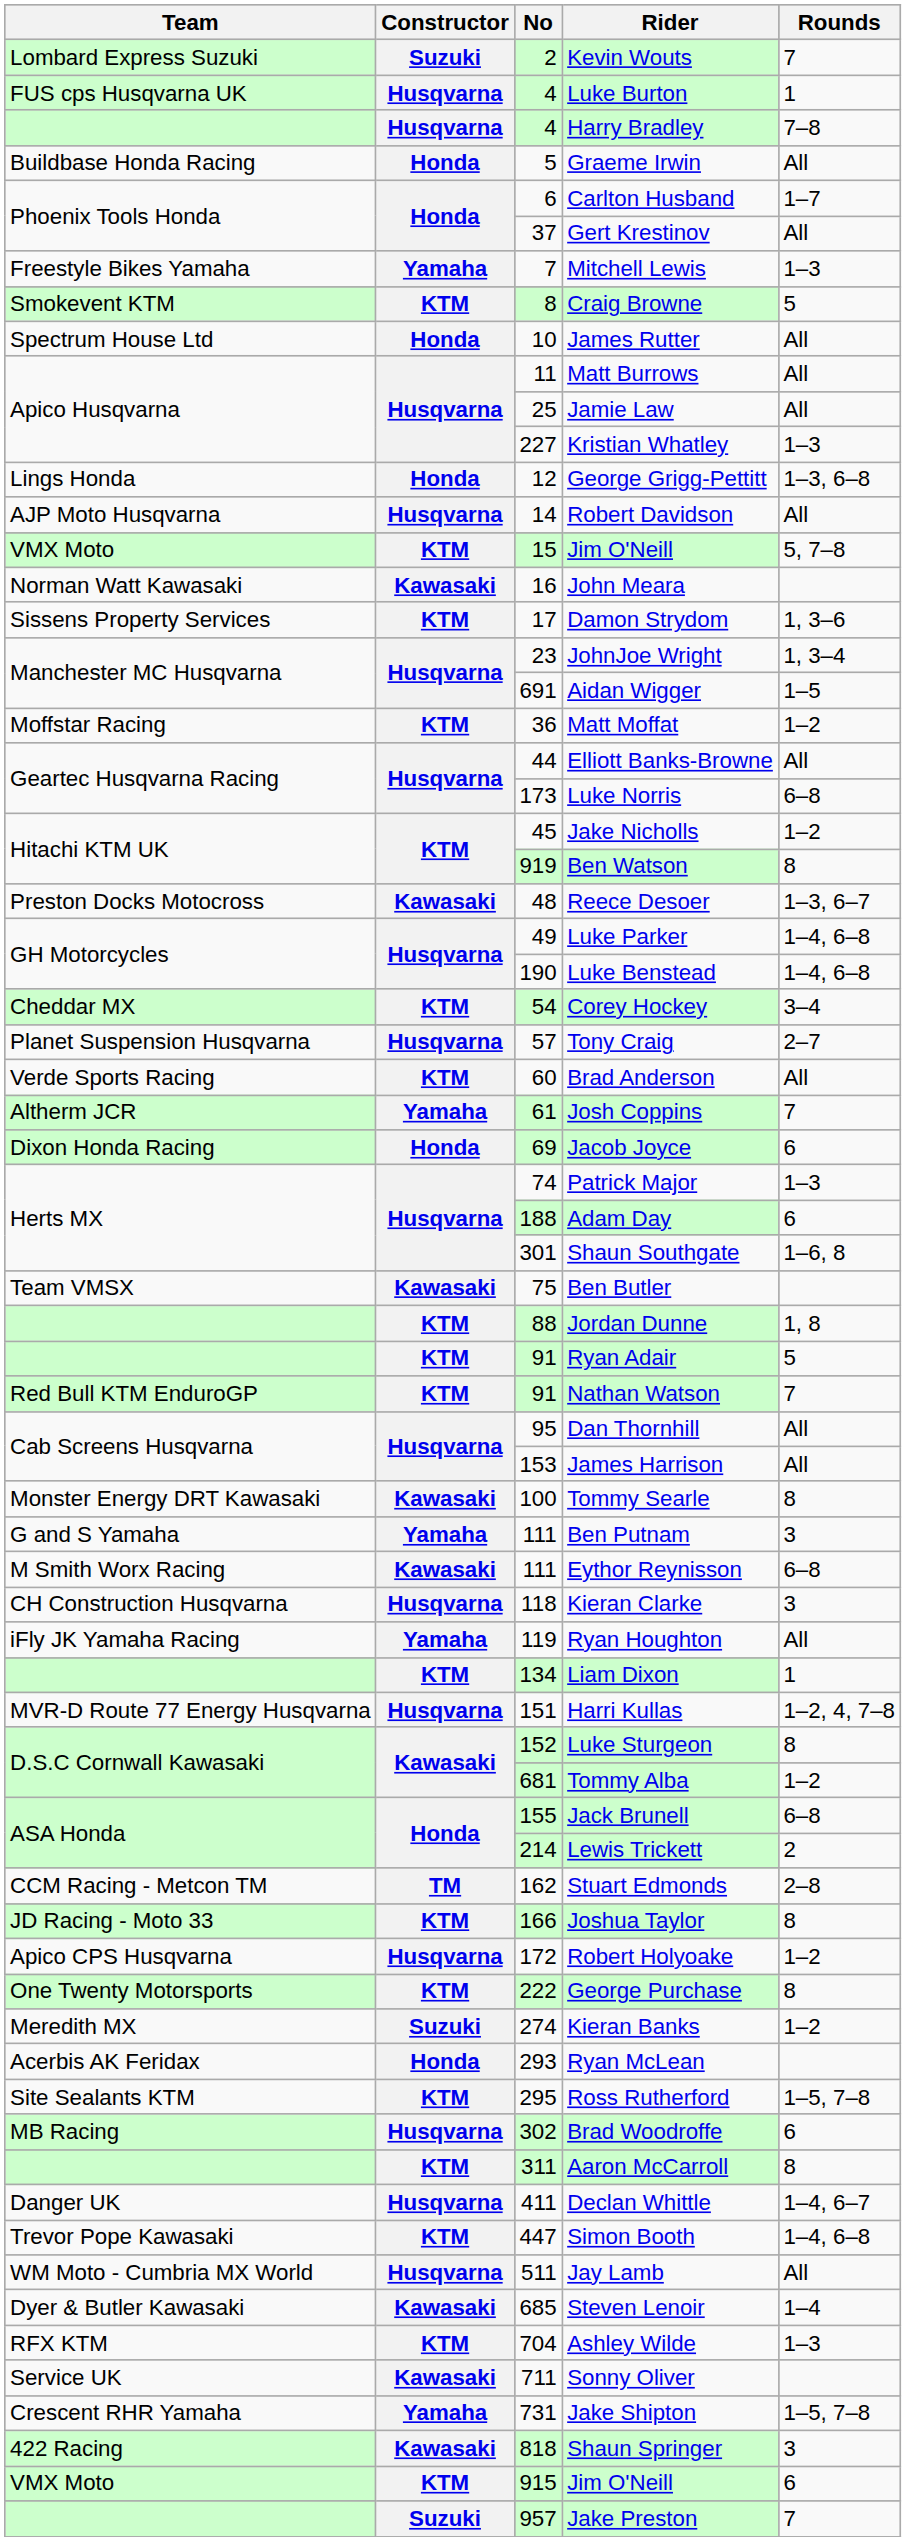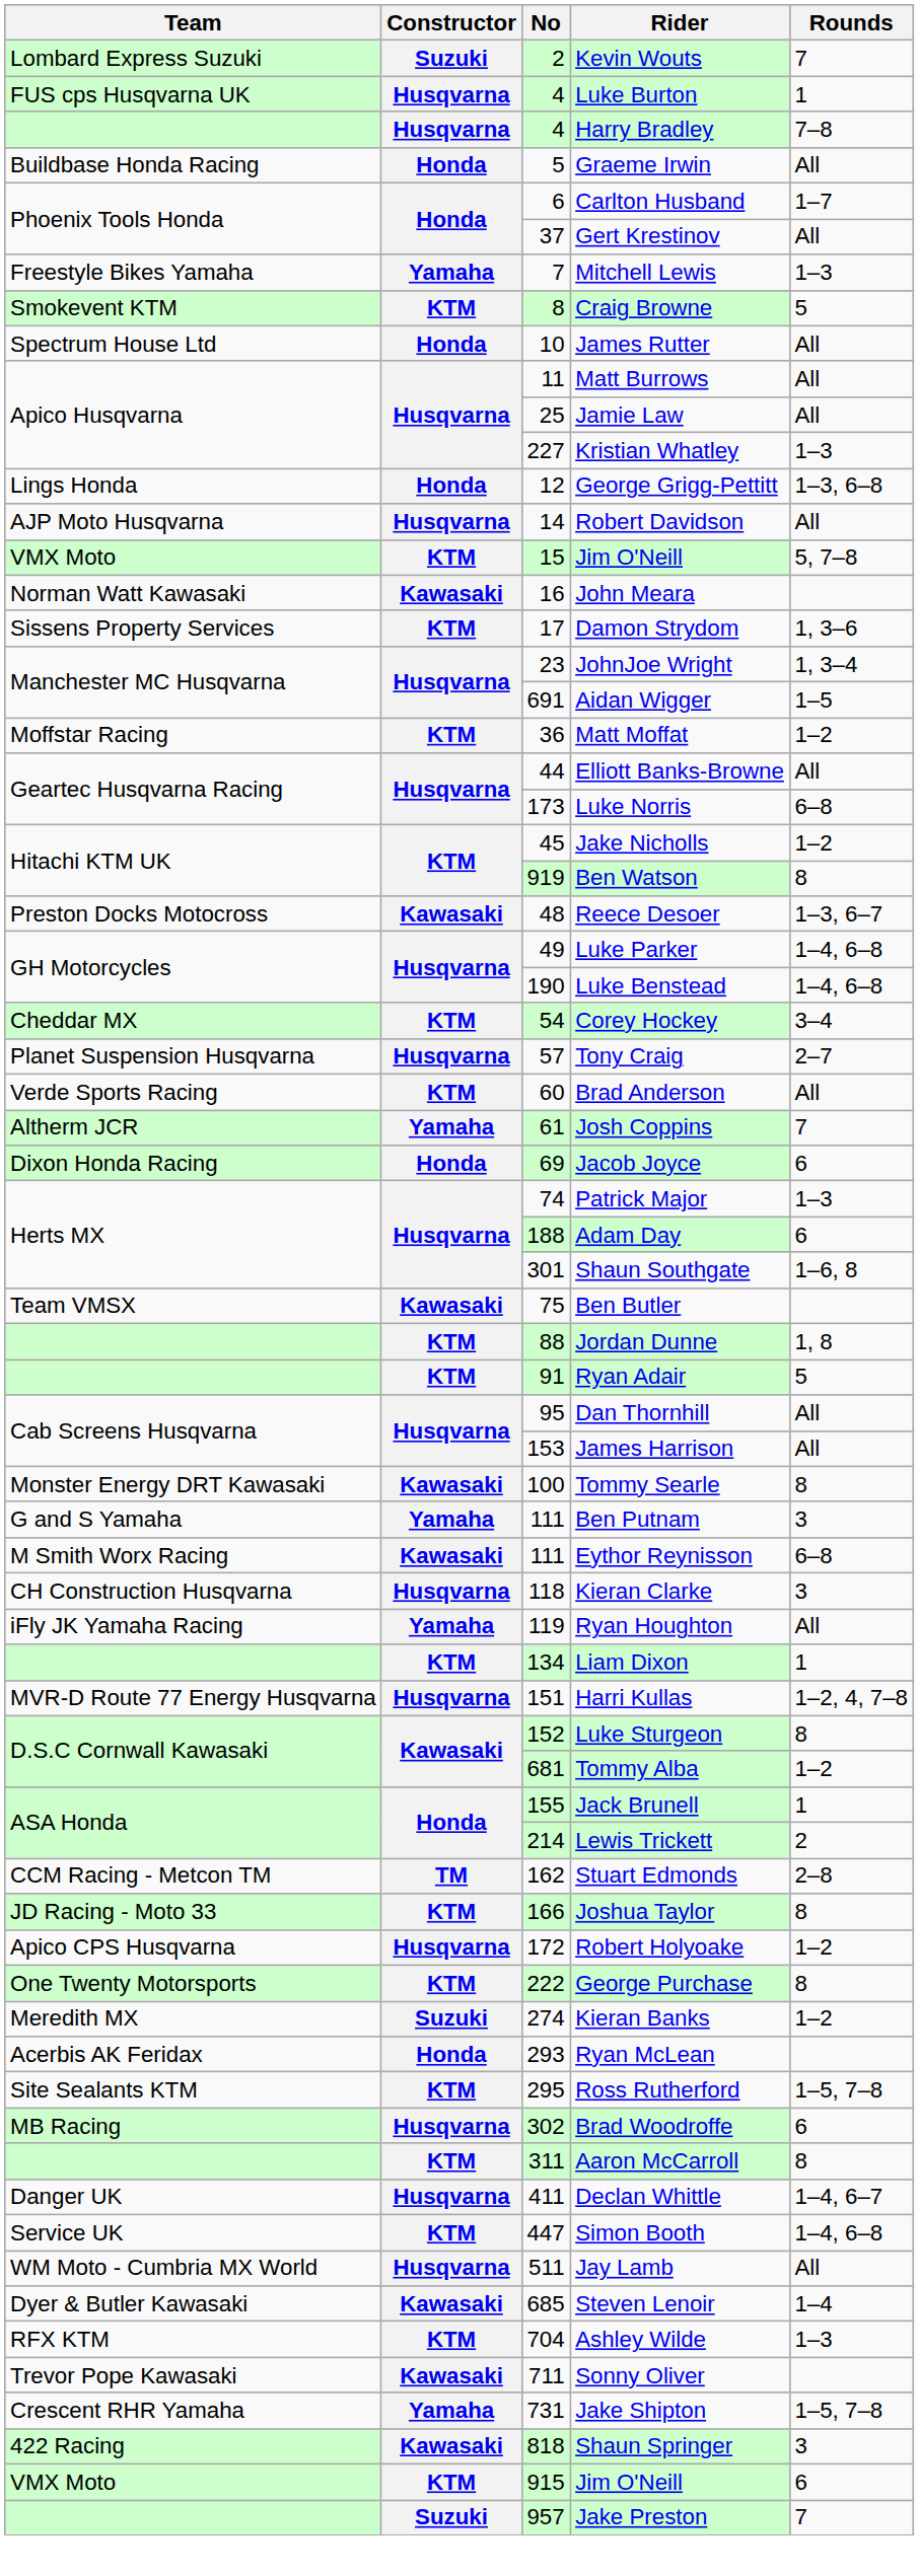 <table class="wikitable" style="font-size: 85%;">
 <tr>
 <th>Team</th>
 <th>Constructor</th>
 <th>No</th>
 <th>Rider</th>
 <th>Rounds</th>
 </tr>
 <tr>
 <td style="background:#ccffcc;">Lombard Express Suzuki</td>
 <th><a href='#'>Suzuki</a></th>
 <td style="background:#ccffcc;" align=right>2</td>
 <td style="background:#ccffcc;"> <a href='#'>Kevin Wouts</a></td>
 <td>7</td>
 </tr>
 <tr>
 <td style="background:#ccffcc;">FUS cps Husqvarna UK</td>
 <th><a href='#'>Husqvarna</a></th>
 <td style="background:#ccffcc;" align=right>4</td>
 <td style="background:#ccffcc;"> <a href='#'>Luke Burton</a></td>
 <td>1</td>
 </tr>
 <tr>
 <td style="background:#ccffcc;"></td>
 <th><a href='#'>Husqvarna</a></th>
 <td style="background:#ccffcc;" align=right>4</td>
 <td style="background:#ccffcc;"> <a href='#'>Harry Bradley</a></td>
 <td>7–8</td>
 </tr>
 <tr>
 <td>Buildbase Honda Racing</td>
 <th><a href='#'>Honda</a></th>
 <td align="right">5</td>
 <td> <a href='#'>Graeme Irwin</a></td>
 <td>All</td>
 </tr>
 <tr>
 <td rowspan=2>Phoenix Tools Honda</td>
 <th rowspan=2><a href='#'>Honda</a></th>
 <td align="right">6</td>
 <td> <a href='#'>Carlton Husband</a></td>
 <td>1–7</td>
 </tr>
 <tr>
 <td align="right">37</td>
 <td> <a href='#'>Gert Krestinov</a></td>
 <td>All</td>
 </tr>
 <tr>
 <td>Freestyle Bikes Yamaha</td>
 <th><a href='#'>Yamaha</a></th>
 <td align="right">7</td>
 <td> <a href='#'>Mitchell Lewis</a></td>
 <td>1–3</td>
 </tr>
 <tr>
 <td style="background:#ccffcc;">Smokevent KTM</td>
 <th><a href='#'>KTM</a></th>
 <td style="background:#ccffcc;" align=right>8</td>
 <td style="background:#ccffcc;"> <a href='#'>Craig Browne</a></td>
 <td>5</td>
 </tr>
 <tr>
 <td>Spectrum House Ltd</td>
 <th><a href='#'>Honda</a></th>
 <td align="right">10</td>
 <td> <a href='#'>James Rutter</a></td>
 <td>All</td>
 </tr>
 <tr>
 <td rowspan=3>Apico Husqvarna</td>
 <th rowspan=3><a href='#'>Husqvarna</a></th>
 <td align="right">11</td>
 <td> <a href='#'>Matt Burrows</a></td>
 <td>All</td>
 </tr>
 <tr>
 <td align="right">25</td>
 <td> <a href='#'>Jamie Law</a></td>
 <td>All</td>
 </tr>
 <tr>
 <td align="right">227</td>
 <td> <a href='#'>Kristian Whatley</a></td>
 <td>1–3</td>
 </tr>
 <tr>
 <td>Lings Honda</td>
 <th><a href='#'>Honda</a></th>
 <td align="right">12</td>
 <td> <a href='#'>George Grigg-Pettitt</a></td>
 <td>1–3, 6–8</td>
 </tr>
 <tr>
 <td>AJP Moto Husqvarna</td>
 <th><a href='#'>Husqvarna</a></th>
 <td align="right">14</td>
 <td> <a href='#'>Robert Davidson</a></td>
 <td>All</td>
 </tr>
 <tr>
 <td style="background:#ccffcc;">VMX Moto</td>
 <th><a href='#'>KTM</a></th>
 <td style="background:#ccffcc;" align=right>15</td>
 <td style="background:#ccffcc;"> <a href='#'>Jim O'Neill</a></td>
 <td>5, 7–8</td>
 </tr>
 <tr>
 <td>Norman Watt Kawasaki</td>
 <th><a href='#'>Kawasaki</a></th>
 <td align="right">16</td>
 <td> <a href='#'>John Meara</a></td>
 <td></td>
 </tr>
 <tr>
 <td>Sissens Property Services</td>
 <th><a href='#'>KTM</a></th>
 <td align="right">17</td>
 <td> <a href='#'>Damon Strydom</a></td>
 <td>1, 3–6</td>
 </tr>
 <tr>
 <td rowspan=2>Manchester MC Husqvarna</td>
 <th rowspan=2><a href='#'>Husqvarna</a></th>
 <td align="right">23</td>
 <td> <a href='#'>JohnJoe Wright</a></td>
 <td>1, 3–4</td>
 </tr>
 <tr>
 <td align="right">691</td>
 <td> <a href='#'>Aidan Wigger</a></td>
 <td>1–5</td>
 </tr>
 <tr>
 <td>Moffstar Racing</td>
 <th><a href='#'>KTM</a></th>
 <td align="right">36</td>
 <td> <a href='#'>Matt Moffat</a></td>
 <td>1–2</td>
 </tr>
 <tr>
 <td rowspan=2>Geartec Husqvarna Racing</td>
 <th rowspan=2><a href='#'>Husqvarna</a></th>
 <td align="right">44</td>
 <td> <a href='#'>Elliott Banks-Browne</a></td>
 <td>All</td>
 </tr>
 <tr>
 <td align="right">173</td>
 <td> <a href='#'>Luke Norris</a></td>
 <td>6–8</td>
 </tr>
 <tr>
 <td rowspan=2>Hitachi KTM UK</td>
 <th rowspan=2><a href='#'>KTM</a></th>
 <td align="right">45</td>
 <td> <a href='#'>Jake Nicholls</a></td>
 <td>1–2</td>
 </tr>
 <tr>
 <td style="background:#ccffcc;" align="right">919</td>
 <td style="background:#ccffcc;"> <a href='#'>Ben Watson</a></td>
 <td>8</td>
 </tr>
 <tr>
 <td>Preston Docks Motocross</td>
 <th><a href='#'>Kawasaki</a></th>
 <td align="right">48</td>
 <td> <a href='#'>Reece Desoer</a></td>
 <td>1–3, 6–7</td>
 </tr>
 <tr>
 <td rowspan=2>GH Motorcycles</td>
 <th rowspan=2><a href='#'>Husqvarna</a></th>
 <td align="right">49</td>
 <td> <a href='#'>Luke Parker</a></td>
 <td>1–4, 6–8</td>
 </tr>
 <tr>
 <td align="right">190</td>
 <td> <a href='#'>Luke Benstead</a></td>
 <td>1–4, 6–8</td>
 </tr>
 <tr>
 <td style="background:#ccffcc;">Cheddar MX</td>
 <th><a href='#'>KTM</a></th>
 <td style="background:#ccffcc;" align="right">54</td>
 <td style="background:#ccffcc;"> <a href='#'>Corey Hockey</a></td>
 <td>3–4</td>
 </tr>
 <tr>
 <td>Planet Suspension Husqvarna</td>
 <th><a href='#'>Husqvarna</a></th>
 <td align="right">57</td>
 <td> <a href='#'>Tony Craig</a></td>
 <td>2–7</td>
 </tr>
 <tr>
 <td>Verde Sports Racing</td>
 <th><a href='#'>KTM</a></th>
 <td align="right">60</td>
 <td> <a href='#'>Brad Anderson</a></td>
 <td>All</td>
 </tr>
 <tr>
 <td style="background:#ccffcc;">Altherm JCR</td>
 <th><a href='#'>Yamaha</a></th>
 <td style="background:#ccffcc;" align=right>61</td>
 <td style="background:#ccffcc;"> <a href='#'>Josh Coppins</a></td>
 <td>7</td>
 </tr>
 <tr>
 <td style="background:#ccffcc;">Dixon Honda Racing</td>
 <th><a href='#'>Honda</a></th>
 <td style="background:#ccffcc;" align=right>69</td>
 <td style="background:#ccffcc;"> <a href='#'>Jacob Joyce</a></td>
 <td>6</td>
 </tr>
 <tr>
 <td rowspan=3>Herts MX</td>
 <th rowspan=3><a href='#'>Husqvarna</a></th>
 <td align="right">74</td>
 <td> <a href='#'>Patrick Major</a></td>
 <td>1–3</td>
 </tr>
 <tr>
 <td style="background:#ccffcc;" align=right>188</td>
 <td style="background:#ccffcc;"> <a href='#'>Adam Day</a></td>
 <td>6</td>
 </tr>
 <tr>
 <td align="right">301</td>
 <td> <a href='#'>Shaun Southgate</a></td>
 <td>1–6, 8</td>
 </tr>
 <tr>
 <td>Team VMSX</td>
 <th><a href='#'>Kawasaki</a></th>
 <td align="right">75</td>
 <td> <a href='#'>Ben Butler</a></td>
 <td></td>
 </tr>
 <tr>
 <td style="background:#ccffcc;"></td>
 <th><a href='#'>KTM</a></th>
 <td style="background:#ccffcc;" align=right>88</td>
 <td style="background:#ccffcc;"> <a href='#'>Jordan Dunne</a></td>
 <td>1, 8</td>
 </tr>
 <tr>
 <td style="background:#ccffcc;"></td>
 <th><a href='#'>KTM</a></th>
 <td style="background:#ccffcc;" align=right>91</td>
 <td style="background:#ccffcc;"> <a href='#'>Ryan Adair</a></td>
 <td>5</td>
 </tr>
 <tr>
-<td style="background:#ccffcc;">Red Bull KTM EnduroGP</td>
-<th><a href='#'>KTM</a></th>
-<td style="background:#ccffcc;" align=right>91</td>
-<td style="background:#ccffcc;"> <a href='#'>Nathan Watson</a></td>
-<td>7</td>
-</tr>
-<tr>
 <td rowspan=2>Cab Screens Husqvarna</td>
 <th rowspan=2><a href='#'>Husqvarna</a></th>
 <td align="right">95</td>
 <td> <a href='#'>Dan Thornhill</a></td>
 <td>All</td>
 </tr>
 <tr>
 <td align="right">153</td>
 <td> <a href='#'>James Harrison</a></td>
 <td>All</td>
 </tr>
 <tr>
 <td>Monster Energy DRT Kawasaki</td>
 <th><a href='#'>Kawasaki</a></th>
 <td align="right">100</td>
 <td> <a href='#'>Tommy Searle</a></td>
 <td>8</td>
 </tr>
 <tr>
 <td>G and S Yamaha</td>
 <th><a href='#'>Yamaha</a></th>
 <td align="right">111</td>
 <td> <a href='#'>Ben Putnam</a></td>
 <td>3</td>
 </tr>
 <tr>
 <td>M Smith Worx Racing</td>
 <th><a href='#'>Kawasaki</a></th>
 <td align="right">111</td>
 <td> <a href='#'>Eythor Reynisson</a></td>
 <td>6–8</td>
 </tr>
 <tr>
 <td>CH Construction Husqvarna</td>
 <th><a href='#'>Husqvarna</a></th>
 <td align="right">118</td>
 <td> <a href='#'>Kieran Clarke</a></td>
 <td>3</td>
 </tr>
 <tr>
 <td>iFly JK Yamaha Racing</td>
 <th><a href='#'>Yamaha</a></th>
 <td align="right">119</td>
 <td> <a href='#'>Ryan Houghton</a></td>
 <td>All</td>
 </tr>
 <tr>
 <td style="background:#ccffcc;"></td>
 <th><a href='#'>KTM</a></th>
 <td style="background:#ccffcc;" align=right>134</td>
 <td style="background:#ccffcc;"> <a href='#'>Liam Dixon</a></td>
 <td>1</td>
 </tr>
 <tr>
 <td>MVR-D Route 77 Energy Husqvarna</td>
 <th><a href='#'>Husqvarna</a></th>
 <td align="right">151</td>
 <td> <a href='#'>Harri Kullas</a></td>
 <td>1–2, 4, 7–8</td>
 </tr>
 <tr>
 <td rowspan=2 style="background:#ccffcc;">D.S.C Cornwall Kawasaki</td>
 <th rowspan=2><a href='#'>Kawasaki</a></th>
 <td style="background:#ccffcc;" align=right>152</td>
 <td style="background:#ccffcc;"> <a href='#'>Luke Sturgeon</a></td>
 <td>8</td>
 </tr>
 <tr>
 <td style="background:#ccffcc;" align=right>681</td>
 <td style="background:#ccffcc;"> <a href='#'>Tommy Alba</a></td>
 <td>1–2</td>
 </tr>
 <tr>
 <td rowspan=2 style="background:#ccffcc;">ASA Honda</td>
 <th rowspan=2><a href='#'>Honda</a></th>
 <td style="background:#ccffcc;" align=right>155</td>
 <td style="background:#ccffcc;"> <a href='#'>Jack Brunell</a></td>
-<td>6–8</td>
+<td>1</td>
 </tr>
 <tr>
 <td style="background:#ccffcc;" align=right>214</td>
 <td style="background:#ccffcc;"> <a href='#'>Lewis Trickett</a></td>
 <td>2</td>
 </tr>
 <tr>
 <td>CCM Racing - Metcon TM</td>
 <th><a href='#'>TM</a></th>
 <td align="right">162</td>
 <td> <a href='#'>Stuart Edmonds</a></td>
 <td>2–8</td>
 </tr>
 <tr>
 <td style="background:#ccffcc;">JD Racing - Moto 33</td>
 <th><a href='#'>KTM</a></th>
 <td style="background:#ccffcc;" align=right>166</td>
 <td style="background:#ccffcc;"> <a href='#'>Joshua Taylor</a></td>
 <td>8</td>
 </tr>
 <tr>
 <td>Apico CPS Husqvarna</td>
 <th><a href='#'>Husqvarna</a></th>
 <td align="right">172</td>
 <td> <a href='#'>Robert Holyoake</a></td>
 <td>1–2</td>
 </tr>
 <tr>
 <td style="background:#ccffcc;">One Twenty Motorsports</td>
 <th><a href='#'>KTM</a></th>
 <td style="background:#ccffcc;" align=right>222</td>
 <td style="background:#ccffcc;"> <a href='#'>George Purchase</a></td>
 <td>8</td>
 </tr>
 <tr>
 <td>Meredith MX</td>
 <th><a href='#'>Suzuki</a></th>
 <td align="right">274</td>
 <td> <a href='#'>Kieran Banks</a></td>
 <td>1–2</td>
 </tr>
 <tr>
 <td>Acerbis AK Feridax</td>
 <th><a href='#'>Honda</a></th>
 <td align="right">293</td>
 <td> <a href='#'>Ryan McLean</a></td>
 <td></td>
 </tr>
 <tr>
 <td>Site Sealants KTM</td>
 <th><a href='#'>KTM</a></th>
 <td align="right">295</td>
 <td> <a href='#'>Ross Rutherford</a></td>
 <td>1–5, 7–8</td>
 </tr>
 <tr>
 <td style="background:#ccffcc;">MB Racing</td>
 <th><a href='#'>Husqvarna</a></th>
 <td style="background:#ccffcc;" align=right>302</td>
 <td style="background:#ccffcc;"> <a href='#'>Brad Woodroffe</a></td>
 <td>6</td>
 </tr>
 <tr>
 <td style="background:#ccffcc;"></td>
 <th><a href='#'>KTM</a></th>
 <td style="background:#ccffcc;" align=right>311</td>
 <td style="background:#ccffcc;"> <a href='#'>Aaron McCarroll</a></td>
 <td>8</td>
 </tr>
 <tr>
 <td>Danger UK</td>
 <th><a href='#'>Husqvarna</a></th>
 <td align="right">411</td>
 <td> <a href='#'>Declan Whittle</a></td>
 <td>1–4, 6–7</td>
 </tr>
 <tr>
-<td>Trevor Pope Kawasaki</td>
+<td>Service UK</td>
 <th><a href='#'>KTM</a></th>
 <td align=right>447</td>
 <td> <a href='#'>Simon Booth</a></td>
 <td>1–4, 6–8</td>
 </tr>
 <tr>
 <td>WM Moto - Cumbria MX World</td>
 <th><a href='#'>Husqvarna</a></th>
 <td align=right>511</td>
 <td> <a href='#'>Jay Lamb</a></td>
 <td>All</td>
 </tr>
 <tr>
 <td>Dyer & Butler Kawasaki</td>
 <th><a href='#'>Kawasaki</a></th>
 <td align="right">685</td>
 <td> <a href='#'>Steven Lenoir</a></td>
 <td>1–4</td>
 </tr>
 <tr>
 <td>RFX KTM</td>
 <th><a href='#'>KTM</a></th>
 <td align="right">704</td>
 <td> <a href='#'>Ashley Wilde</a></td>
 <td>1–3</td>
 </tr>
 <tr>
-<td>Service UK</td>
+<td>Trevor Pope Kawasaki</td>
 <th><a href='#'>Kawasaki</a></th>
 <td align="right">711</td>
 <td> <a href='#'>Sonny Oliver</a></td>
 <td></td>
 </tr>
 <tr>
 <td>Crescent RHR Yamaha</td>
 <th><a href='#'>Yamaha</a></th>
 <td align="right">731</td>
 <td> <a href='#'>Jake Shipton</a></td>
 <td>1–5, 7–8</td>
 </tr>
 <tr>
 <td style="background:#ccffcc;">422 Racing</td>
 <th><a href='#'>Kawasaki</a></th>
 <td style="background:#ccffcc;" align="right">818</td>
 <td style="background:#ccffcc;"> <a href='#'>Shaun Springer</a></td>
 <td>3</td>
 </tr>
 <tr>
 <td style="background:#ccffcc;">VMX Moto</td>
 <th><a href='#'>KTM</a></th>
 <td style="background:#ccffcc;" align=right>915</td>
 <td style="background:#ccffcc;"> <a href='#'>Jim O'Neill</a></td>
 <td>6</td>
 </tr>
 <tr>
 <td style="background:#ccffcc;"></td>
 <th><a href='#'>Suzuki</a></th>
 <td style="background:#ccffcc;" align=right>957</td>
 <td style="background:#ccffcc;"> <a href='#'>Jake Preston</a></td>
 <td>7</td>
 </tr>
 <tr>
 </tr>
 </table>
